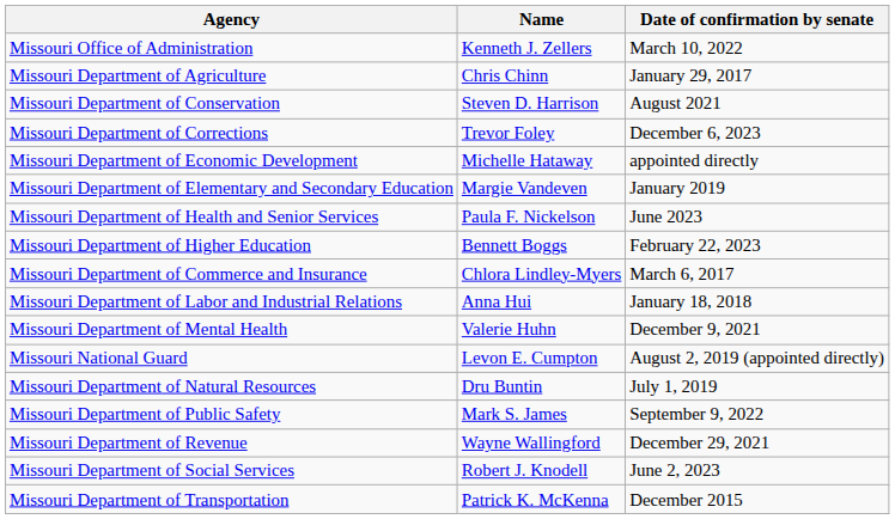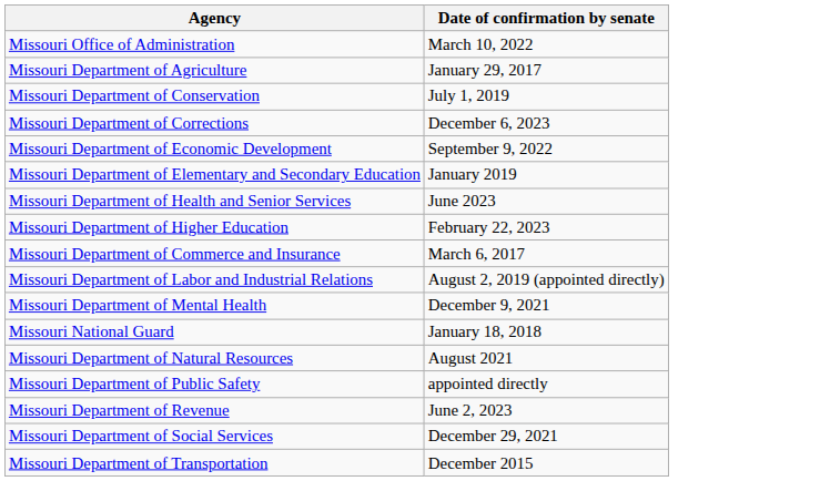 <table class="wikitable">
 <tr>
 <th>Agency</th>
-<th>Name</th>
 <th>Date of confirmation by senate</th>
 </tr>
 <tr>
 <td><a href='#'>Missouri Office of Administration</a></td>
-<td><a href='#'>Kenneth J. Zellers</a></td>
 <td>March 10, 2022</td>
 </tr>
 <tr>
 <td><a href='#'>Missouri Department of Agriculture</a></td>
-<td><a href='#'>Chris Chinn</a></td>
 <td>January 29, 2017</td>
 </tr>
 <tr>
 <td><a href='#'>Missouri Department of Conservation</a></td>
-<td><a href='#'>Steven D. Harrison</a></td>
-<td>August 2021</td>
+<td>July 1, 2019</td>
 </tr>
 <tr>
 <td><a href='#'>Missouri Department of Corrections</a></td>
-<td><a href='#'>Trevor Foley</a></td>
 <td>December 6, 2023</td>
 </tr>
 <tr>
 <td><a href='#'>Missouri Department of Economic Development</a></td>
-<td><a href='#'>Michelle Hataway</a></td>
-<td>appointed directly </td>
+<td>September 9, 2022</td>
 </tr>
 <tr>
 <td><a href='#'>Missouri Department of Elementary and Secondary Education</a></td>
-<td><a href='#'>Margie Vandeven</a></td>
 <td>January 2019</td>
 </tr>
 <tr>
 <td><a href='#'>Missouri Department of Health and Senior Services</a></td>
-<td><a href='#'>Paula F. Nickelson</a></td>
 <td>June 2023</td>
 </tr>
 <tr>
 <td><a href='#'>Missouri Department of Higher Education</a></td>
-<td><a href='#'>Bennett Boggs</a></td>
 <td>February 22, 2023</td>
 </tr>
 <tr>
 <td><a href='#'>Missouri Department of Commerce and Insurance</a></td>
-<td><a href='#'>Chlora Lindley-Myers</a></td>
 <td>March 6, 2017</td>
 </tr>
 <tr>
 <td><a href='#'>Missouri Department of Labor and Industrial Relations</a></td>
-<td><a href='#'>Anna Hui</a></td>
-<td>January 18, 2018</td>
+<td>August 2, 2019 (appointed directly)</td>
 </tr>
 <tr>
 <td><a href='#'>Missouri Department of Mental Health</a></td>
-<td><a href='#'>Valerie Huhn</a></td>
 <td>December 9, 2021</td>
 </tr>
 <tr>
 <td><a href='#'>Missouri National Guard</a></td>
-<td><a href='#'>Levon E. Cumpton</a></td>
-<td>August 2, 2019 (appointed directly)</td>
+<td>January 18, 2018</td>
 </tr>
 <tr>
 <td><a href='#'>Missouri Department of Natural Resources</a></td>
-<td><a href='#'>Dru Buntin</a></td>
-<td>July 1, 2019</td>
+<td>August 2021</td>
 </tr>
 <tr>
 <td><a href='#'>Missouri Department of Public Safety</a></td>
-<td><a href='#'>Mark S. James</a></td>
-<td>September 9, 2022</td>
+<td>appointed directly </td>
 </tr>
 <tr>
 <td><a href='#'>Missouri Department of Revenue</a></td>
-<td><a href='#'>Wayne Wallingford</a></td>
+<td>June 2, 2023</td>
+</tr>
+<tr>
+<td><a href='#'>Missouri Department of Social Services</a></td>
 <td>December 29, 2021</td>
 </tr>
 <tr>
-<td><a href='#'>Missouri Department of Social Services</a></td>
-<td><a href='#'>Robert J. Knodell</a></td>
-<td>June 2, 2023</td>
-</tr>
-<tr>
 <td><a href='#'>Missouri Department of Transportation</a></td>
-<td><a href='#'>Patrick K. McKenna</a></td>
 <td>December 2015</td>
 </tr>
 </table>
